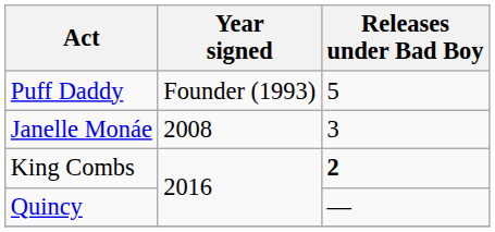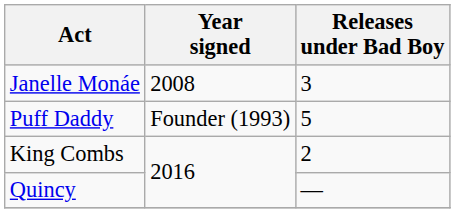 <table class="wikitable">
 <tr>
 <th>Act</th>
 <th>Year <br>signed</th>
 <th>Releases <br>under Bad Boy</th>
 </tr>
 <tr>
+<td><a href='#'>Janelle Monáe</a></td>
+<td>2008</td>
+<td>3</td>
+</tr>
+<tr>
 <td><a href='#'>Puff Daddy</a></td>
 <td>Founder (1993)</td>
 <td>5</td>
 </tr>
 <tr>
-<td><a href='#'>Janelle Monáe</a></td>
-<td>2008</td>
-<td>3</td>
-</tr>
-<tr>
 <td>King Combs</td>
 <td rowspan="2">2016</td>
-<td><strong>2</strong></td>
+<td>2</td>
 </tr>
 <tr>
 <td><a href='#'>Quincy</a></td>
 <td>—</td>
 </tr>
 <tr>
 </tr>
 </table>
